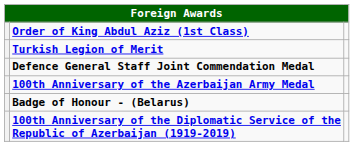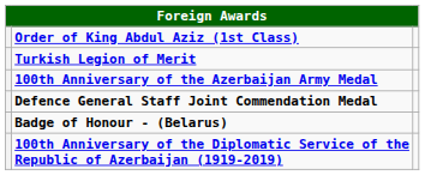 <table class="wikitable">
 <tr>
 <th colspan="3" style="background:#006400; color:#FFFFFF; text-align:center"><strong>Foreign Awards</strong></th>
 </tr>
 <tr>
 <th></th>
 <td><strong><a href='#'>Order of King Abdul Aziz (1st Class)</a></strong></td>
 <td></td>
 </tr>
 <tr>
 <th><strong></strong></th>
 <td><a href='#'><strong>Turkish Legion of Merit</strong></a><strong></strong></td>
 <td></td>
 </tr>
 <tr>
-<th></th>
-<td><strong>Defence General Staff Joint Commendation Medal</strong></td>
+<th><strong></strong></th>
+<td><strong><a href='#'>100th Anniversary of the Azerbaijan Army Medal</a></strong></td>
 <td></td>
 </tr>
 <tr>
-<th><strong></strong></th>
-<td><strong><a href='#'>100th Anniversary of the Azerbaijan Army Medal</a></strong></td>
+<th></th>
+<td><strong>Defence General Staff Joint Commendation Medal</strong></td>
 <td></td>
 </tr>
 <tr>
 <th></th>
 <td><strong>Badge of Honour - (Belarus)</strong></td>
 <td></td>
 </tr>
 <tr>
 <th><strong></strong></th>
 <td><strong><a href='#'>100th Anniversary of the Diplomatic Service of the</a></strong><br><strong><a href='#'>Republic of Azerbaijan (1919-2019)</a></strong></td>
 <td></td>
 </tr>
 </table>
